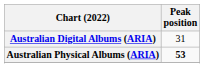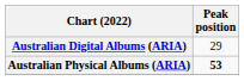 <table class="wikitable sortable plainrowheaders" style="text-align:center">
 <tr>
 <th scope="col">Chart (2022)</th>
 <th scope="col">Peak<br>position</th>
 </tr>
 <tr>
 <th scope="row"><a href='#'>Australian Digital Albums</a> (<a href='#'>ARIA</a>)</th>
-<td>31</td>
+<td>29</td>
 </tr>
 <tr>
 <th scope="row">Australian Physical Albums (<a href='#'>ARIA</a>)</th>
 <td><strong>53</strong></td>
 </tr>
 <tr>
 </tr>
 <tr>
 </tr>
 <tr>
 </tr>
 </table>
